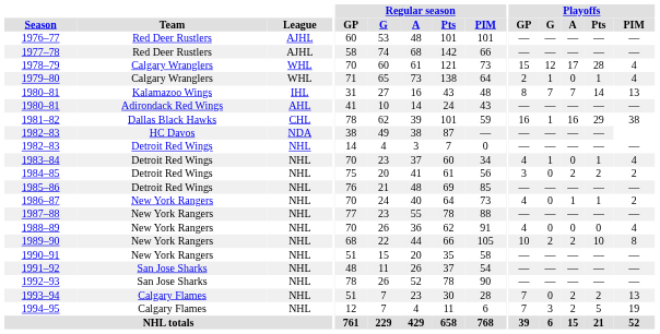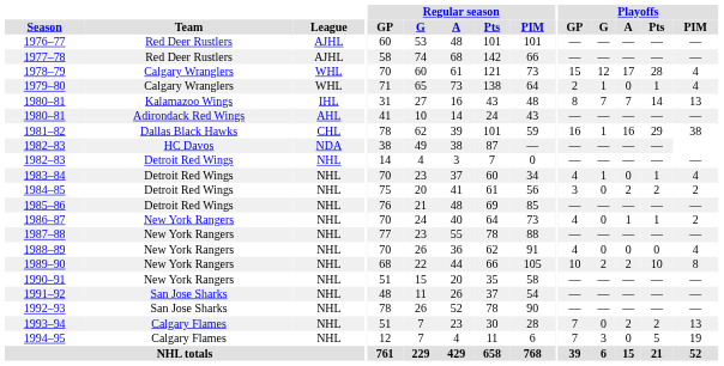 <table border="0" cellpadding="1" cellspacing="0" style="text-align:center; width:60em">
 <tr bgcolor="#e0e0e0">
 <th colspan="3" bgcolor="#ffffff"></th>
 <th rowspan="100" bgcolor="#ffffff"></th>
 <th colspan="5"><a href='#'>Regular season</a></th>
 <th rowspan="100" bgcolor="#ffffff"></th>
 <th colspan="5"><a href='#'>Playoffs</a></th>
 </tr>
 <tr bgcolor="#e0e0e0">
 <th><a href='#'>Season</a></th>
 <th>Team</th>
 <th>League</th>
 <th>GP</th>
 <th><a href='#'>G</a></th>
 <th><a href='#'>A</a></th>
 <th><a href='#'>Pts</a></th>
 <th><a href='#'>PIM</a></th>
 <th>GP</th>
 <th>G</th>
 <th>A</th>
 <th>Pts</th>
 <th>PIM</th>
 </tr>
 <tr>
 <td><a href='#'>1976–77</a></td>
 <td><a href='#'>Red Deer Rustlers</a></td>
 <td><a href='#'>AJHL</a></td>
 <td>60</td>
 <td>53</td>
 <td>48</td>
 <td>101</td>
 <td>101</td>
 <td>—</td>
 <td>—</td>
 <td>—</td>
 <td>—</td>
 <td>—</td>
 </tr>
 <tr bgcolor="#f0f0f0">
 <td><a href='#'>1977–78</a></td>
 <td>Red Deer Rustlers</td>
 <td>AJHL</td>
 <td>58</td>
 <td>74</td>
 <td>68</td>
 <td>142</td>
 <td>66</td>
 <td>—</td>
 <td>—</td>
 <td>—</td>
 <td>—</td>
 <td>—</td>
 </tr>
 <tr>
 <td><a href='#'>1978–79</a></td>
 <td><a href='#'>Calgary Wranglers</a></td>
 <td><a href='#'>WHL</a></td>
 <td>70</td>
 <td>60</td>
 <td>61</td>
 <td>121</td>
 <td>73</td>
 <td>15</td>
 <td>12</td>
 <td>17</td>
 <td>28</td>
 <td>4</td>
 </tr>
 <tr bgcolor="#f0f0f0">
 <td><a href='#'>1979–80</a></td>
 <td>Calgary Wranglers</td>
 <td>WHL</td>
 <td>71</td>
 <td>65</td>
 <td>73</td>
 <td>138</td>
 <td>64</td>
 <td>2</td>
 <td>1</td>
 <td>0</td>
 <td>1</td>
 <td>4</td>
 </tr>
 <tr>
 <td><a href='#'>1980–81</a></td>
 <td><a href='#'>Kalamazoo Wings</a></td>
 <td><a href='#'>IHL</a></td>
 <td>31</td>
 <td>27</td>
 <td>16</td>
 <td>43</td>
 <td>48</td>
 <td>8</td>
 <td>7</td>
 <td>7</td>
 <td>14</td>
 <td>13</td>
 </tr>
 <tr bgcolor="#f0f0f0">
 <td><a href='#'>1980–81</a></td>
 <td><a href='#'>Adirondack Red Wings</a></td>
 <td><a href='#'>AHL</a></td>
 <td>41</td>
 <td>10</td>
 <td>14</td>
 <td>24</td>
 <td>43</td>
 <td>—</td>
 <td>—</td>
 <td>—</td>
 <td>—</td>
 <td>—</td>
 </tr>
 <tr>
 <td><a href='#'>1981–82</a></td>
 <td><a href='#'>Dallas Black Hawks</a></td>
 <td><a href='#'>CHL</a></td>
 <td>78</td>
 <td>62</td>
 <td>39</td>
 <td>101</td>
 <td>59</td>
 <td>16</td>
 <td>1</td>
 <td>16</td>
 <td>29</td>
 <td>38</td>
 </tr>
 <tr bgcolor="#f0f0f0">
 <td><a href='#'>1982–83</a></td>
 <td><a href='#'>HC Davos</a></td>
 <td><a href='#'>NDA</a></td>
 <td>38</td>
 <td>49</td>
 <td>38</td>
 <td>87</td>
 <td>—</td>
 <td>—</td>
 <td>—</td>
 <td>—</td>
 <td>—</td>
 </tr>
 <tr>
 <td><a href='#'>1982–83</a></td>
 <td><a href='#'>Detroit Red Wings</a></td>
 <td><a href='#'>NHL</a></td>
 <td>14</td>
 <td>4</td>
 <td>3</td>
 <td>7</td>
 <td>0</td>
 <td>—</td>
 <td>—</td>
 <td>—</td>
 <td>—</td>
 <td>—</td>
 </tr>
 <tr bgcolor="#f0f0f0">
 <td><a href='#'>1983–84</a></td>
 <td>Detroit Red Wings</td>
 <td>NHL</td>
 <td>70</td>
 <td>23</td>
 <td>37</td>
 <td>60</td>
 <td>34</td>
 <td>4</td>
 <td>1</td>
 <td>0</td>
 <td>1</td>
 <td>4</td>
 </tr>
 <tr>
 <td><a href='#'>1984–85</a></td>
 <td>Detroit Red Wings</td>
 <td>NHL</td>
 <td>75</td>
 <td>20</td>
 <td>41</td>
 <td>61</td>
 <td>56</td>
 <td>3</td>
 <td>0</td>
 <td>2</td>
 <td>2</td>
 <td>2</td>
 </tr>
 <tr bgcolor="#f0f0f0">
 <td><a href='#'>1985–86</a></td>
 <td>Detroit Red Wings</td>
 <td>NHL</td>
 <td>76</td>
 <td>21</td>
 <td>48</td>
 <td>69</td>
 <td>85</td>
 <td>—</td>
 <td>—</td>
 <td>—</td>
 <td>—</td>
 <td>—</td>
 </tr>
 <tr>
 <td><a href='#'>1986–87</a></td>
 <td><a href='#'>New York Rangers</a></td>
 <td>NHL</td>
 <td>70</td>
 <td>24</td>
 <td>40</td>
 <td>64</td>
 <td>73</td>
 <td>4</td>
 <td>0</td>
 <td>1</td>
 <td>1</td>
 <td>2</td>
 </tr>
 <tr bgcolor="#f0f0f0">
 <td><a href='#'>1987–88</a></td>
 <td>New York Rangers</td>
 <td>NHL</td>
 <td>77</td>
 <td>23</td>
 <td>55</td>
 <td>78</td>
 <td>88</td>
 <td>—</td>
 <td>—</td>
 <td>—</td>
 <td>—</td>
 <td>—</td>
 </tr>
 <tr>
 <td><a href='#'>1988–89</a></td>
 <td>New York Rangers</td>
 <td>NHL</td>
 <td>70</td>
 <td>26</td>
 <td>36</td>
 <td>62</td>
 <td>91</td>
 <td>4</td>
 <td>0</td>
 <td>0</td>
 <td>0</td>
 <td>4</td>
 </tr>
 <tr bgcolor="#f0f0f0">
 <td><a href='#'>1989–90</a></td>
 <td>New York Rangers</td>
 <td>NHL</td>
 <td>68</td>
 <td>22</td>
 <td>44</td>
 <td>66</td>
 <td>105</td>
 <td>10</td>
 <td>2</td>
 <td>2</td>
 <td>10</td>
 <td>8</td>
 </tr>
 <tr>
 <td><a href='#'>1990–91</a></td>
 <td>New York Rangers</td>
 <td>NHL</td>
 <td>51</td>
 <td>15</td>
 <td>20</td>
 <td>35</td>
 <td>58</td>
 <td>—</td>
 <td>—</td>
 <td>—</td>
 <td>—</td>
 <td>—</td>
 </tr>
 <tr bgcolor="#f0f0f0">
 <td><a href='#'>1991–92</a></td>
 <td><a href='#'>San Jose Sharks</a></td>
 <td>NHL</td>
 <td>48</td>
 <td>11</td>
 <td>26</td>
 <td>37</td>
 <td>54</td>
 <td>—</td>
 <td>—</td>
 <td>—</td>
 <td>—</td>
 <td>—</td>
 </tr>
 <tr>
 <td><a href='#'>1992–93</a></td>
 <td>San Jose Sharks</td>
 <td>NHL</td>
 <td>78</td>
 <td>26</td>
 <td>52</td>
 <td>78</td>
 <td>90</td>
 <td>—</td>
 <td>—</td>
 <td>—</td>
 <td>—</td>
 <td>—</td>
 </tr>
 <tr bgcolor="#f0f0f0">
 <td><a href='#'>1993–94</a></td>
 <td><a href='#'>Calgary Flames</a></td>
 <td>NHL</td>
 <td>51</td>
 <td>7</td>
 <td>23</td>
 <td>30</td>
 <td>28</td>
 <td>7</td>
 <td>0</td>
 <td>2</td>
 <td>2</td>
 <td>13</td>
 </tr>
 <tr>
 <td><a href='#'>1994–95</a></td>
 <td>Calgary Flames</td>
 <td>NHL</td>
 <td>12</td>
 <td>7</td>
 <td>4</td>
 <td>11</td>
 <td>6</td>
 <td>7</td>
 <td>3</td>
-<td>2</td>
+<td>0</td>
 <td>5</td>
 <td>19</td>
 </tr>
 <tr bgcolor="#e0e0e0">
 <th colspan="3">NHL totals</th>
 <th>761</th>
 <th>229</th>
 <th>429</th>
 <th>658</th>
 <th>768</th>
 <th>39</th>
 <th>6</th>
 <th>15</th>
 <th>21</th>
 <th>52</th>
 </tr>
 </table>
